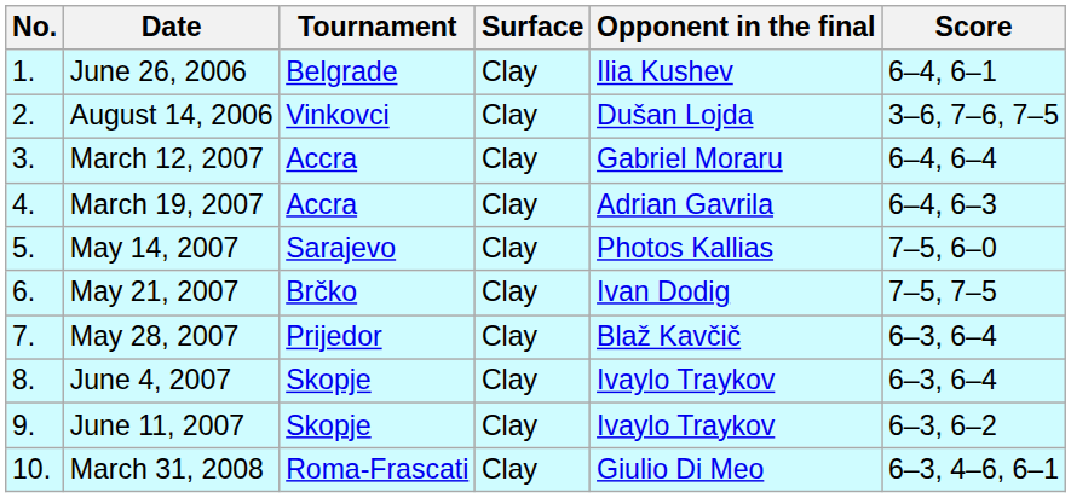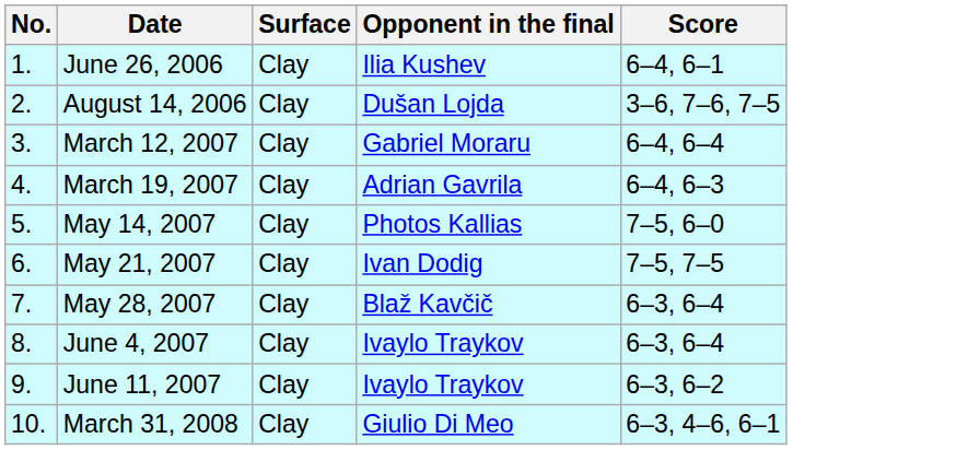 <table class="wikitable">
 <tr>
 <th>No.</th>
 <th>Date</th>
-<th>Tournament</th>
 <th>Surface</th>
 <th>Opponent in the final</th>
 <th>Score</th>
 </tr>
 <tr bgcolor="CFFCFF">
 <td>1.</td>
 <td>June 26, 2006</td>
-<td><a href='#'>Belgrade</a></td>
 <td>Clay</td>
 <td> <a href='#'>Ilia Kushev</a></td>
 <td>6–4, 6–1</td>
 </tr>
 <tr bgcolor="CFFCFF">
 <td>2.</td>
 <td>August 14, 2006</td>
-<td><a href='#'>Vinkovci</a></td>
 <td>Clay</td>
 <td> <a href='#'>Dušan Lojda</a></td>
 <td>3–6, 7–6, 7–5</td>
 </tr>
 <tr bgcolor="CFFCFF">
 <td>3.</td>
 <td>March 12, 2007</td>
-<td><a href='#'>Accra</a></td>
 <td>Clay</td>
 <td> <a href='#'>Gabriel Moraru</a></td>
 <td>6–4, 6–4</td>
 </tr>
 <tr bgcolor="CFFCFF">
 <td>4.</td>
 <td>March 19, 2007</td>
-<td><a href='#'>Accra</a></td>
 <td>Clay</td>
 <td> <a href='#'>Adrian Gavrila</a></td>
 <td>6–4, 6–3</td>
 </tr>
 <tr bgcolor="CFFCFF">
 <td>5.</td>
 <td>May 14, 2007</td>
-<td><a href='#'>Sarajevo</a></td>
 <td>Clay</td>
 <td> <a href='#'>Photos Kallias</a></td>
 <td>7–5, 6–0</td>
 </tr>
 <tr bgcolor="CFFCFF">
 <td>6.</td>
 <td>May 21, 2007</td>
-<td><a href='#'>Brčko</a></td>
 <td>Clay</td>
 <td> <a href='#'>Ivan Dodig</a></td>
 <td>7–5, 7–5</td>
 </tr>
 <tr bgcolor="CFFCFF">
 <td>7.</td>
 <td>May 28, 2007</td>
-<td><a href='#'>Prijedor</a></td>
 <td>Clay</td>
 <td> <a href='#'>Blaž Kavčič</a></td>
 <td>6–3, 6–4</td>
 </tr>
 <tr bgcolor="CFFCFF">
 <td>8.</td>
 <td>June 4, 2007</td>
-<td><a href='#'>Skopje</a></td>
 <td>Clay</td>
 <td> <a href='#'>Ivaylo Traykov</a></td>
 <td>6–3, 6–4</td>
 </tr>
 <tr bgcolor="CFFCFF">
 <td>9.</td>
 <td>June 11, 2007</td>
-<td><a href='#'>Skopje</a></td>
 <td>Clay</td>
 <td> <a href='#'>Ivaylo Traykov</a></td>
 <td>6–3, 6–2</td>
 </tr>
 <tr bgcolor="CFFCFF">
 <td>10.</td>
 <td>March 31, 2008</td>
-<td><a href='#'>Roma-Frascati</a></td>
 <td>Clay</td>
 <td> <a href='#'>Giulio Di Meo</a></td>
 <td>6–3, 4–6, 6–1</td>
 </tr>
 </table>
